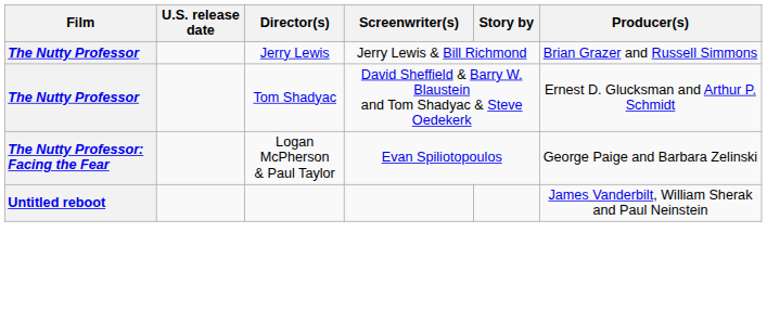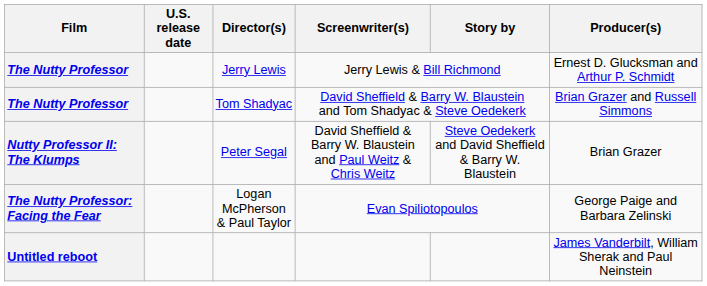 <table class="wikitable plainrowheaders" style="text-align:center" width=100%>
 <tr>
 <th scope="col" style="width:20%;">Film</th>
 <th scope="col">U.S. release date</th>
 <th scope="col">Director(s)</th>
 <th scope="col">Screenwriter(s)</th>
 <th scope="col">Story by</th>
 <th scope="col">Producer(s)</th>
 </tr>
 <tr>
 <th scope="row" style="text-align:left"><em><a href='#'>The Nutty Professor</a></em></th>
 <td style="text-align:center"></td>
 <td><a href='#'>Jerry Lewis</a></td>
 <td colspan="2">Jerry Lewis & <a href='#'>Bill Richmond</a></td>
-<td><a href='#'>Brian Grazer</a> and <a href='#'>Russell Simmons</a></td>
+<td>Ernest D. Glucksman and <a href='#'>Arthur P. Schmidt</a></td>
 </tr>
 <tr>
 <th scope="row" style="text-align:left"><em><a href='#'>The Nutty Professor</a></em></th>
 <td style="text-align:center"></td>
 <td><a href='#'>Tom Shadyac</a></td>
 <td colspan="2"><a href='#'>David Sheffield</a> & <a href='#'>Barry W. Blaustein</a>  <br>and Tom Shadyac & <a href='#'>Steve Oedekerk</a></td>
-<td>Ernest D. Glucksman and <a href='#'>Arthur P. Schmidt</a></td>
+<td><a href='#'>Brian Grazer</a> and <a href='#'>Russell Simmons</a></td>
+</tr>
+<tr>
+<th scope="row" style="text-align:left"><em><a href='#'>Nutty Professor II: The Klumps</a></em></th>
+<td></td>
+<td><a href='#'>Peter Segal</a></td>
+<td>David Sheffield & Barry W. Blaustein  <br> and <a href='#'>Paul Weitz</a> & <a href='#'>Chris Weitz</a></td>
+<td><a href='#'>Steve Oedekerk</a>  <br>and David Sheffield & Barry W. Blaustein</td>
+<td>Brian Grazer</td>
 </tr>
 <tr>
 <th scope="row" style="text-align:left"><em><a href='#'>The Nutty Professor: Facing the Fear</a></em></th>
 <td></td>
 <td>Logan McPherson  <br>& Paul Taylor</td>
 <td colspan="2"><a href='#'>Evan Spiliotopoulos</a></td>
 <td>George Paige and Barbara Zelinski</td>
 </tr>
 <tr>
 <th scope="row" style="text-align:left"><a href='#'>Untitled reboot</a></th>
 <td></td>
 <td></td>
 <td></td>
 <td></td>
 <td><a href='#'>James Vanderbilt</a>, William Sherak and Paul Neinstein</td>
 </tr>
 </table>
